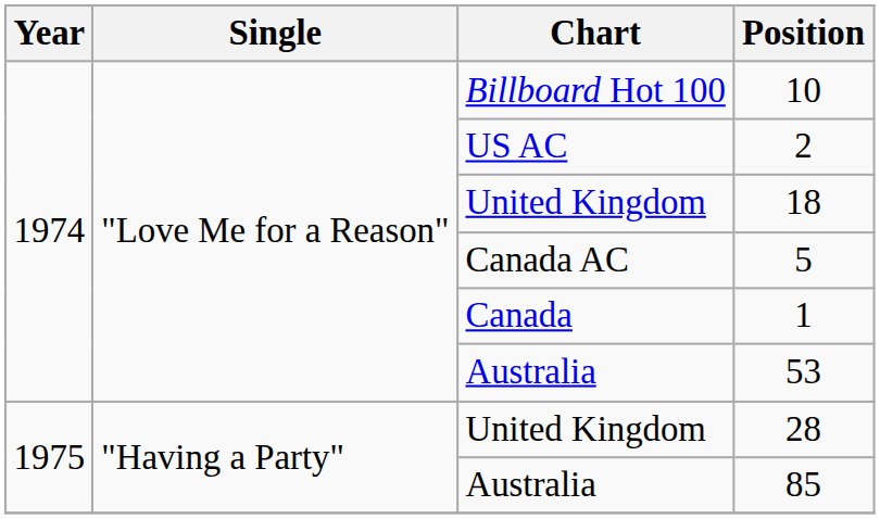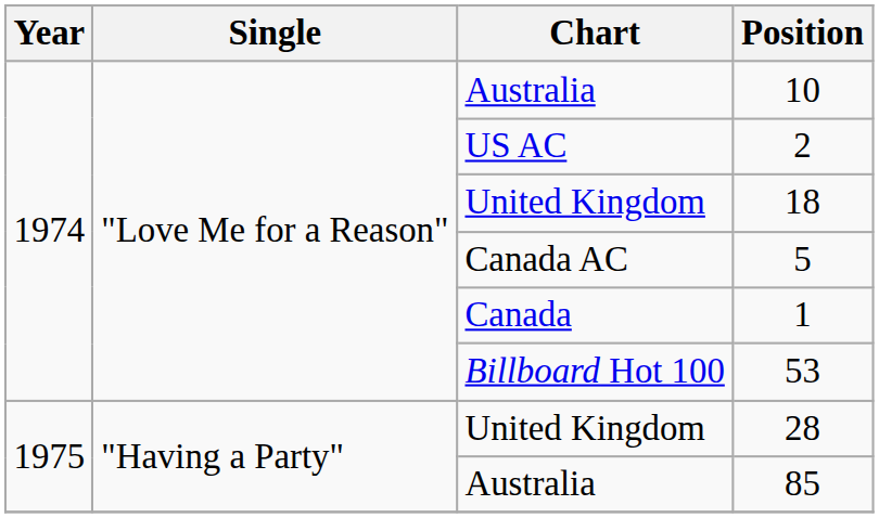 <table class="wikitable">
 <tr>
 <th>Year</th>
 <th>Single</th>
 <th>Chart</th>
 <th>Position</th>
 </tr>
 <tr>
 <td rowspan="6">1974</td>
 <td rowspan="6">"Love Me for a Reason"</td>
-<td><a href='#'><em>Billboard</em> Hot 100</a></td>
+<td><a href='#'>Australia</a></td>
 <td align="center">10</td>
 </tr>
 <tr>
 <td><a href='#'>US AC</a></td>
 <td align="center">2</td>
 </tr>
 <tr>
 <td><a href='#'>United Kingdom</a></td>
 <td align="center">18</td>
 </tr>
 <tr>
 <td>Canada AC</td>
 <td align="center">5</td>
 </tr>
 <tr>
 <td><a href='#'>Canada</a></td>
 <td align="center">1</td>
 </tr>
 <tr>
-<td><a href='#'>Australia</a></td>
+<td><a href='#'><em>Billboard</em> Hot 100</a></td>
 <td align="center">53</td>
 </tr>
 <tr>
 <td rowspan="2">1975</td>
 <td rowspan="2">"Having a Party"</td>
 <td>United Kingdom</td>
 <td align="center">28</td>
 </tr>
 <tr>
 <td>Australia</td>
 <td align="center">85</td>
 </tr>
 <tr>
 </tr>
 </table>
